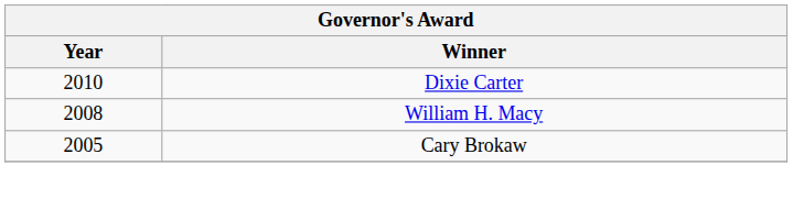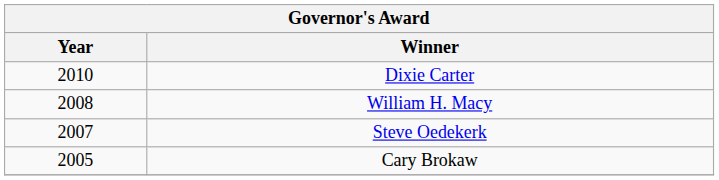 <table class="wikitable" width="40%">
 <tr>
 <th colspan="2" align="center">Governor's Award</th>
 </tr>
 <tr>
 <th width="20%">Year</th>
 <th width="80%">Winner</th>
 </tr>
 <tr>
 <td align="center">2010</td>
 <td align="center"><a href='#'>Dixie Carter</a></td>
 </tr>
 <tr>
 <td align="center">2008</td>
 <td align="center"><a href='#'>William H. Macy</a></td>
 </tr>
 <tr>
+<td align="center">2007</td>
+<td align="center"><a href='#'>Steve Oedekerk</a></td>
+</tr>
+<tr>
 <td align="center">2005</td>
 <td align="center">Cary Brokaw</td>
 </tr>
 <tr>
 </tr>
 </table>
